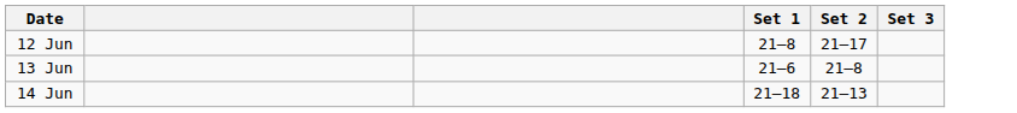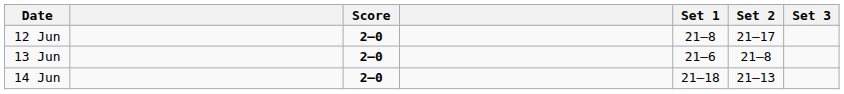 <table class="wikitable" style="text-align: center;">
 <tr>
 <th width="60">Date</th>
 <th align="right" width="270"></th>
+<th width="50">Score</th>
 <th align="left" width="270"></th>
 <th width="50">Set 1</th>
 <th width="50">Set 2</th>
 <th width="50">Set 3</th>
 </tr>
 <tr>
 <td>12 Jun</td>
 <td align=left><strong></strong></td>
+<td align=center><strong>2–0</strong></td>
 <td align=left></td>
 <td>21–8</td>
 <td>21–17</td>
 <td></td>
 </tr>
 <tr>
 <td>13 Jun</td>
 <td align=left><strong></strong></td>
+<td align=center><strong>2–0</strong></td>
 <td align=left></td>
 <td>21–6</td>
 <td>21–8</td>
 <td></td>
 </tr>
 <tr>
 <td>14 Jun</td>
 <td align=left><strong></strong></td>
+<td align=center><strong>2–0</strong></td>
 <td align=left></td>
 <td>21–18</td>
 <td>21–13</td>
 <td></td>
 </tr>
 </table>
